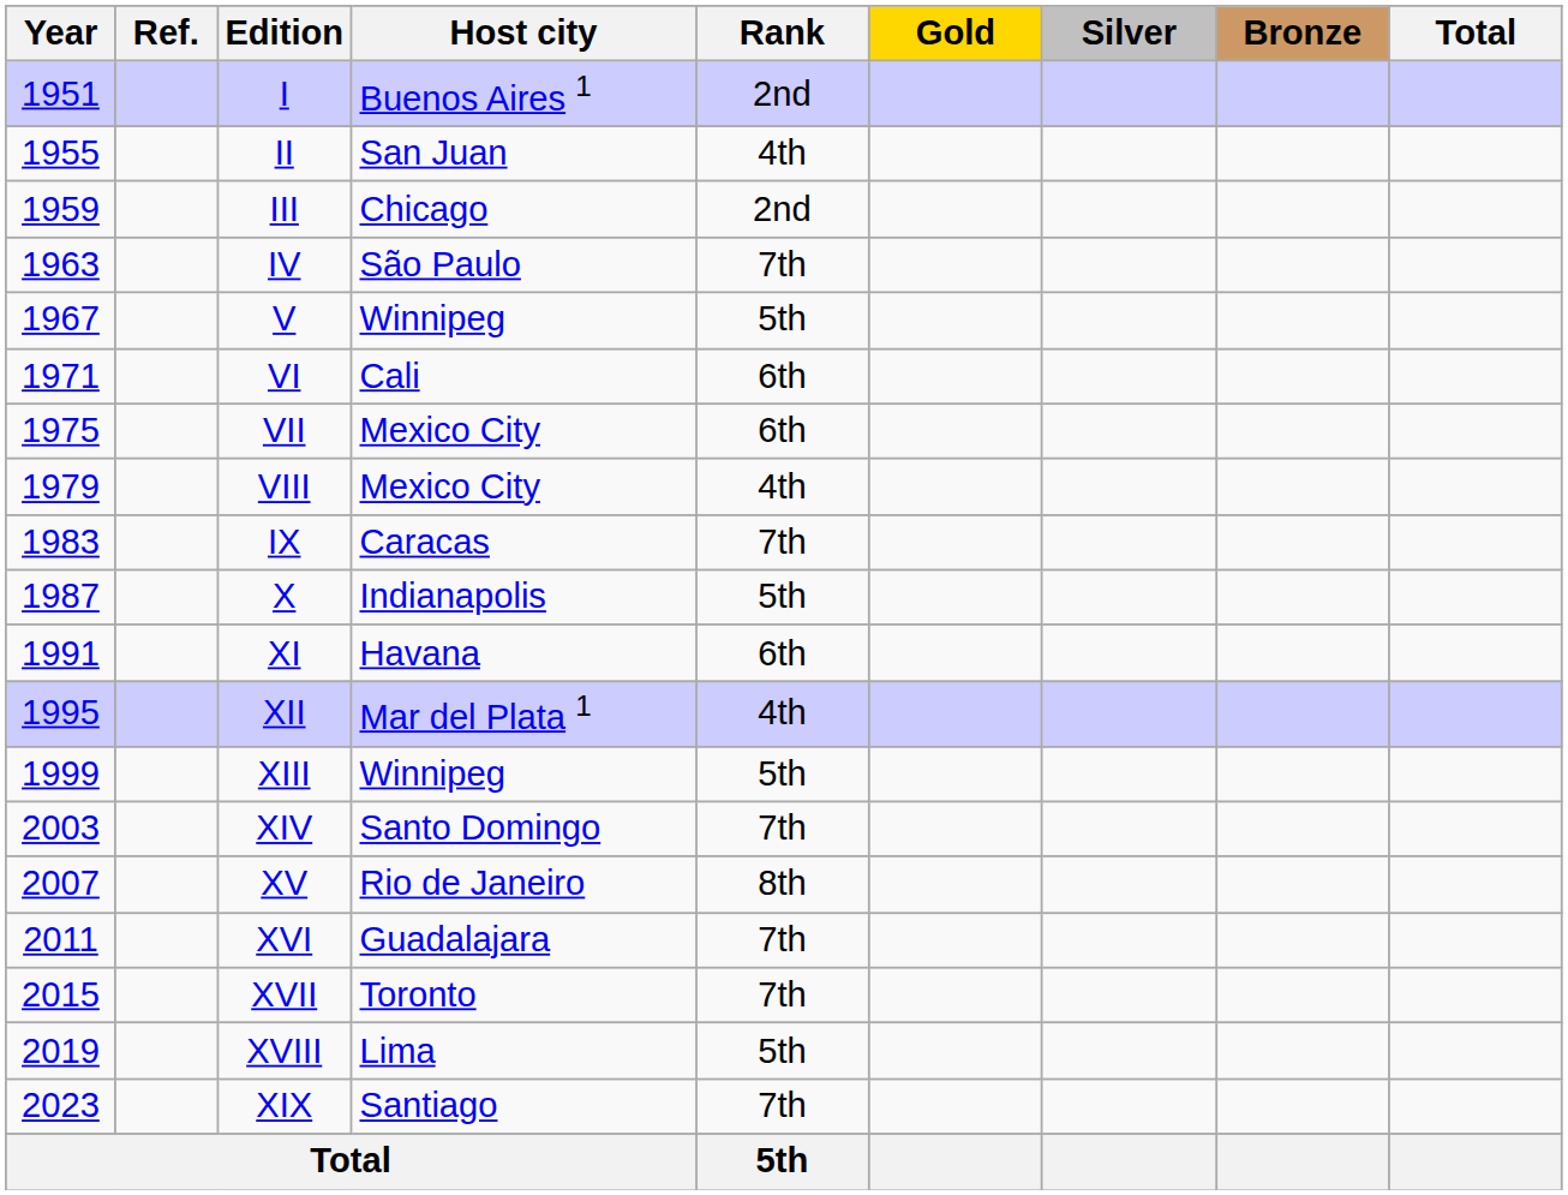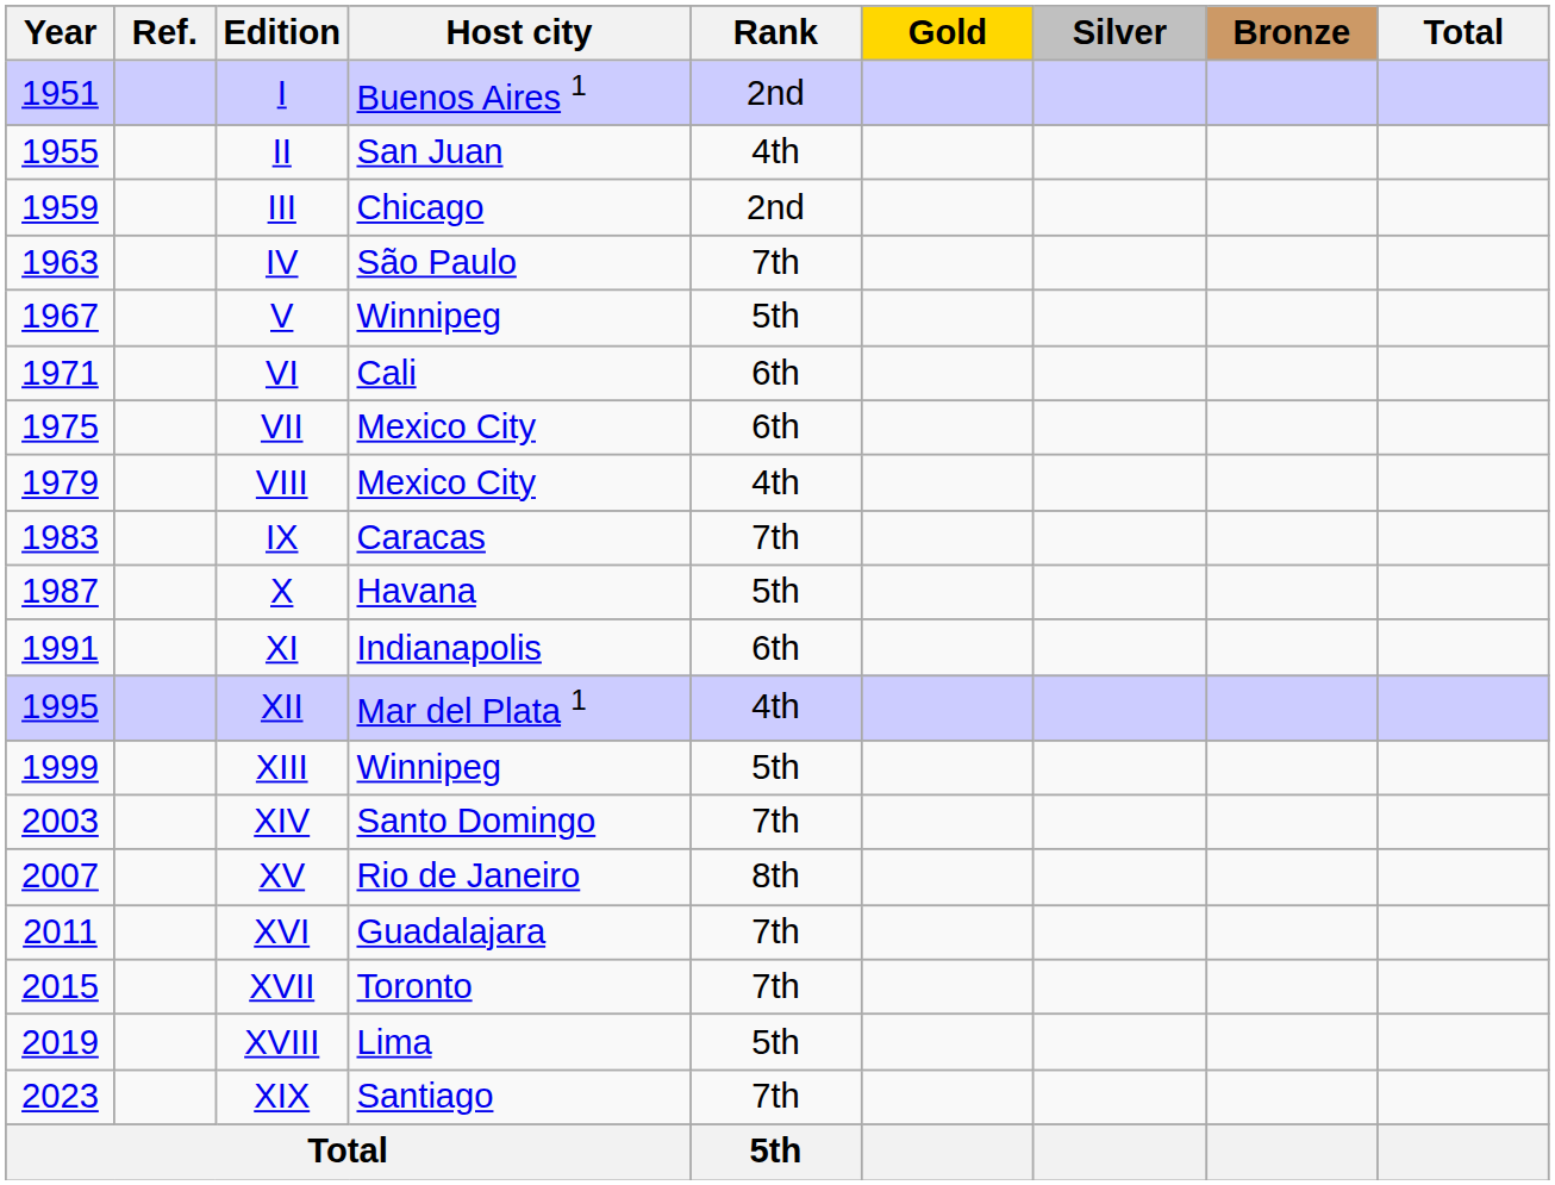 <table class="wikitable sortable" style="text-align:center;">
 <tr>
 <th scope="col"> Year </th>
 <th scope="col" class="unsortable"> Ref. </th>
 <th scope="col">Edition</th>
 <th scope="col" style="width:150px;">Host city</th>
 <th scope="col" style="width:4.5em;"> Rank </th>
 <th scope="col" style="width:4.5em; background:gold">Gold</th>
 <th scope="col" style="width:4.5em; background:silver">Silver</th>
 <th scope="col" style="width:4.5em; background:#cc9966">Bronze</th>
 <th scope="col" style="width:4.5em;">Total</th>
 </tr>
 <tr style="background-color:#ccccff">
 <td><a href='#'>1951</a> </td>
 <td></td>
 <td><a href='#'>I</a></td>
 <td align=left> <a href='#'>Buenos Aires</a> <sup>1</sup></td>
 <td>2nd</td>
 <td><strong></strong></td>
 <td><strong></strong></td>
 <td></td>
 <td></td>
 </tr>
 <tr>
 <td><a href='#'>1955</a> </td>
 <td></td>
 <td><a href='#'>II</a></td>
 <td align=left> <a href='#'>San Juan</a></td>
 <td>4th</td>
 <td></td>
 <td></td>
 <td></td>
 <td></td>
 </tr>
 <tr>
 <td><a href='#'>1959</a> </td>
 <td></td>
 <td><a href='#'>III</a></td>
 <td align=left> <a href='#'>Chicago</a></td>
 <td>2nd</td>
 <td></td>
 <td></td>
 <td></td>
 <td></td>
 </tr>
 <tr>
 <td><a href='#'>1963</a> </td>
 <td></td>
 <td><a href='#'>IV</a></td>
 <td align=left> <a href='#'>São Paulo</a></td>
 <td>7th</td>
 <td></td>
 <td></td>
 <td></td>
 <td></td>
 </tr>
 <tr>
 <td><a href='#'>1967</a> </td>
 <td></td>
 <td><a href='#'>V</a></td>
 <td align=left> <a href='#'>Winnipeg</a></td>
 <td>5th</td>
 <td></td>
 <td></td>
 <td></td>
 <td></td>
 </tr>
 <tr>
 <td><a href='#'>1971</a></td>
 <td></td>
 <td><a href='#'>VI</a></td>
 <td align=left> <a href='#'>Cali</a></td>
 <td>6th</td>
 <td></td>
 <td></td>
 <td></td>
 <td></td>
 </tr>
 <tr>
 <td><a href='#'>1975</a></td>
 <td></td>
 <td><a href='#'>VII</a></td>
 <td align=left> <a href='#'>Mexico City</a></td>
 <td>6th</td>
 <td></td>
 <td></td>
 <td></td>
 <td></td>
 </tr>
 <tr>
 <td><a href='#'>1979</a></td>
 <td></td>
 <td><a href='#'>VIII</a></td>
 <td align=left> <a href='#'>Mexico City</a></td>
 <td>4th</td>
 <td></td>
 <td></td>
 <td></td>
 <td></td>
 </tr>
 <tr>
 <td><a href='#'>1983</a></td>
 <td></td>
 <td><a href='#'>IX</a></td>
 <td align=left> <a href='#'>Caracas</a></td>
 <td>7th</td>
 <td></td>
 <td></td>
 <td></td>
 <td></td>
 </tr>
 <tr>
 <td><a href='#'>1987</a></td>
 <td></td>
 <td><a href='#'>X</a></td>
-<td align=left> <a href='#'>Indianapolis</a></td>
+<td align=left> <a href='#'>Havana</a></td>
 <td>5th</td>
 <td></td>
 <td></td>
 <td></td>
 <td></td>
 </tr>
 <tr>
 <td><a href='#'>1991</a></td>
 <td></td>
 <td><a href='#'>XI</a></td>
-<td align=left> <a href='#'>Havana</a></td>
+<td align=left> <a href='#'>Indianapolis</a></td>
 <td>6th</td>
 <td></td>
 <td></td>
 <td></td>
 <td></td>
 </tr>
 <tr style="background-color:#ccccff">
 <td><a href='#'>1995</a></td>
 <td></td>
 <td><a href='#'>XII</a></td>
 <td align=left> <a href='#'>Mar del Plata</a> <sup>1</sup></td>
 <td>4th</td>
 <td></td>
 <td></td>
 <td><strong></strong></td>
 <td><strong></strong></td>
 </tr>
 <tr>
 <td><a href='#'>1999</a></td>
 <td></td>
 <td><a href='#'>XIII</a></td>
 <td align=left> <a href='#'>Winnipeg</a></td>
 <td>5th</td>
 <td></td>
 <td></td>
 <td></td>
 <td></td>
 </tr>
 <tr>
 <td><a href='#'>2003</a></td>
 <td></td>
 <td><a href='#'>XIV</a></td>
 <td align=left> <a href='#'>Santo Domingo</a></td>
 <td>7th</td>
 <td></td>
 <td></td>
 <td></td>
 <td></td>
 </tr>
 <tr>
 <td><a href='#'>2007</a></td>
 <td></td>
 <td><a href='#'>XV</a></td>
 <td align=left> <a href='#'>Rio de Janeiro</a></td>
 <td>8th</td>
 <td></td>
 <td></td>
 <td></td>
 <td></td>
 </tr>
 <tr>
 <td><a href='#'>2011</a></td>
 <td></td>
 <td><a href='#'>XVI</a></td>
 <td align=left> <a href='#'>Guadalajara</a></td>
 <td>7th</td>
 <td></td>
 <td></td>
 <td></td>
 <td></td>
 </tr>
 <tr>
 <td><a href='#'>2015</a></td>
 <td></td>
 <td><a href='#'>XVII</a></td>
 <td align=left> <a href='#'>Toronto</a></td>
 <td>7th</td>
 <td></td>
 <td></td>
 <td></td>
 <td></td>
 </tr>
 <tr>
 <td><a href='#'>2019</a></td>
 <td></td>
 <td><a href='#'>XVIII</a></td>
 <td align=left> <a href='#'>Lima</a></td>
 <td>5th</td>
 <td></td>
 <td></td>
 <td></td>
 <td></td>
 </tr>
 <tr>
 <td><a href='#'>2023</a></td>
 <td></td>
 <td><a href='#'>XIX</a></td>
 <td align=left> <a href='#'>Santiago</a></td>
 <td>7th</td>
 <td></td>
 <td></td>
 <td></td>
 <td></td>
 </tr>
 <tr class="sortbottom">
 <th colspan=4>Total </th>
 <th>5th</th>
 <th></th>
 <th></th>
 <th></th>
 <th></th>
 </tr>
 </table>
